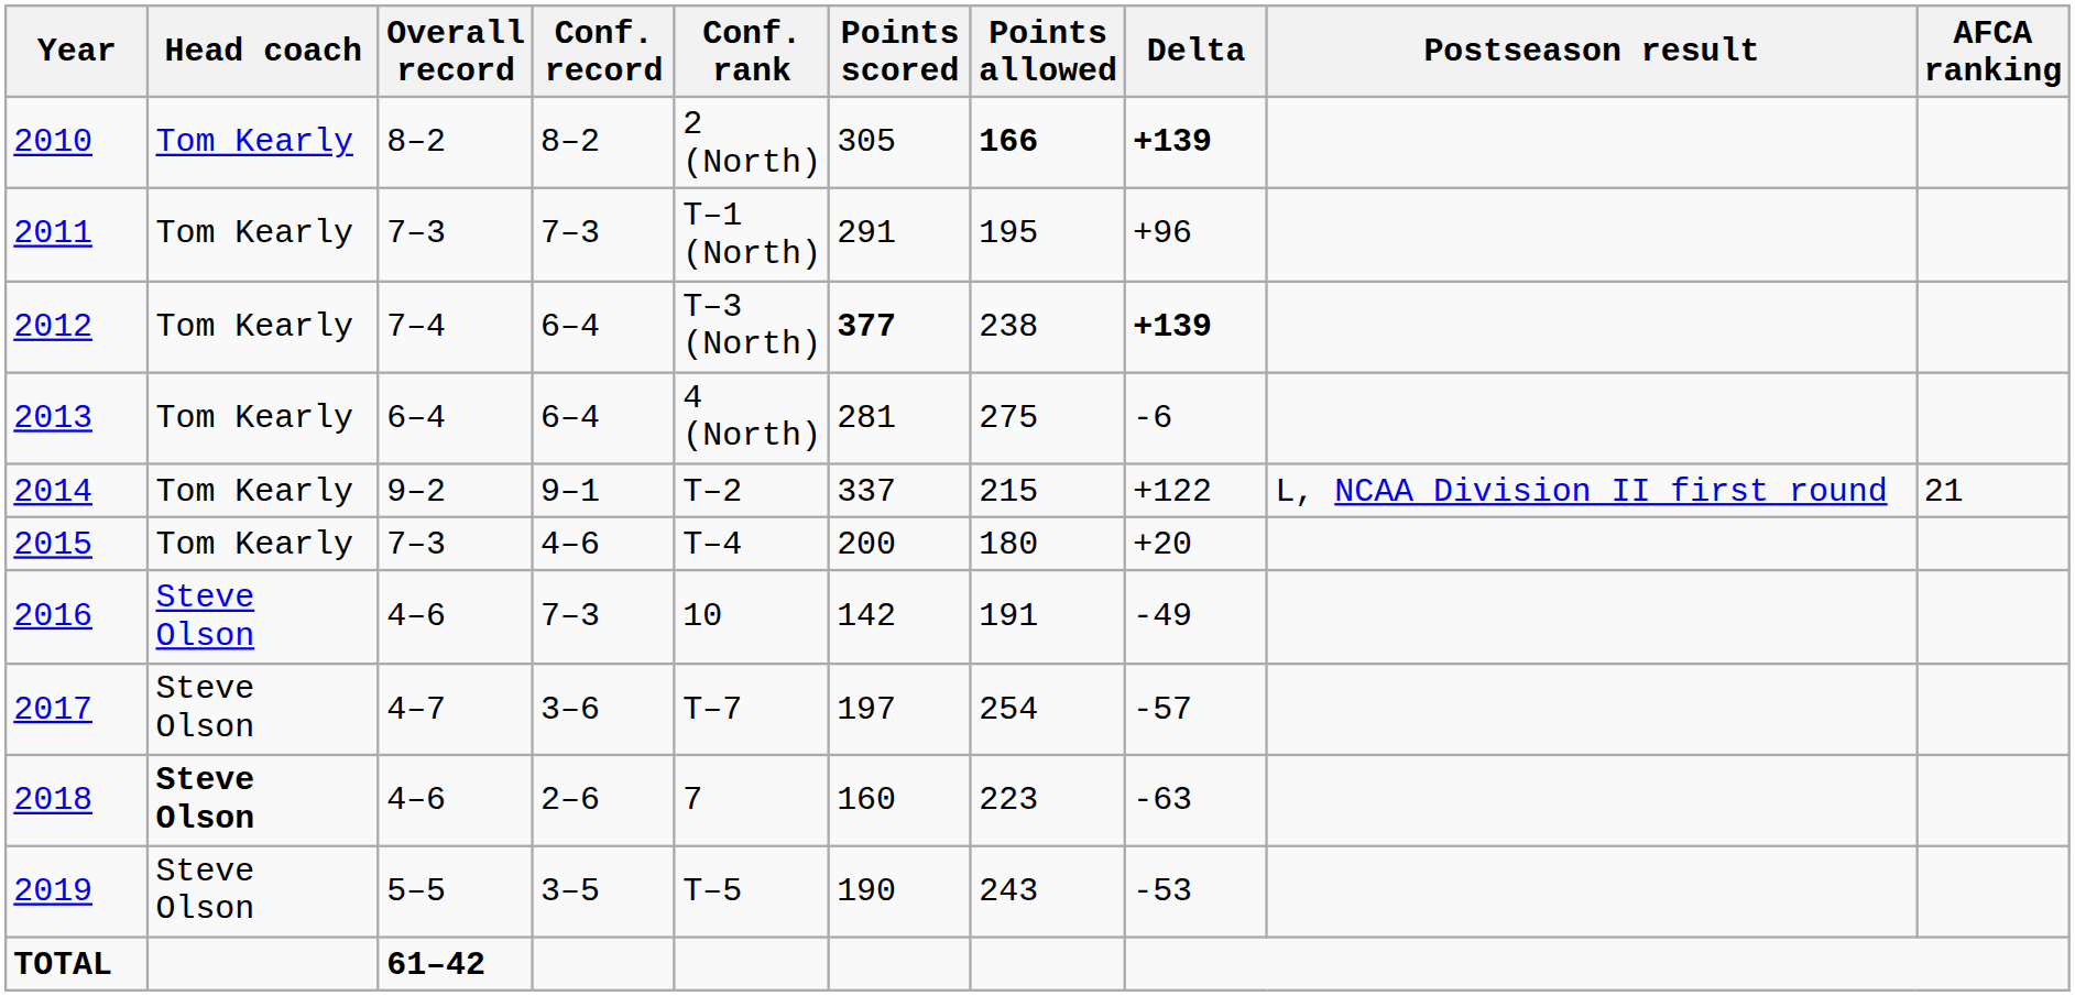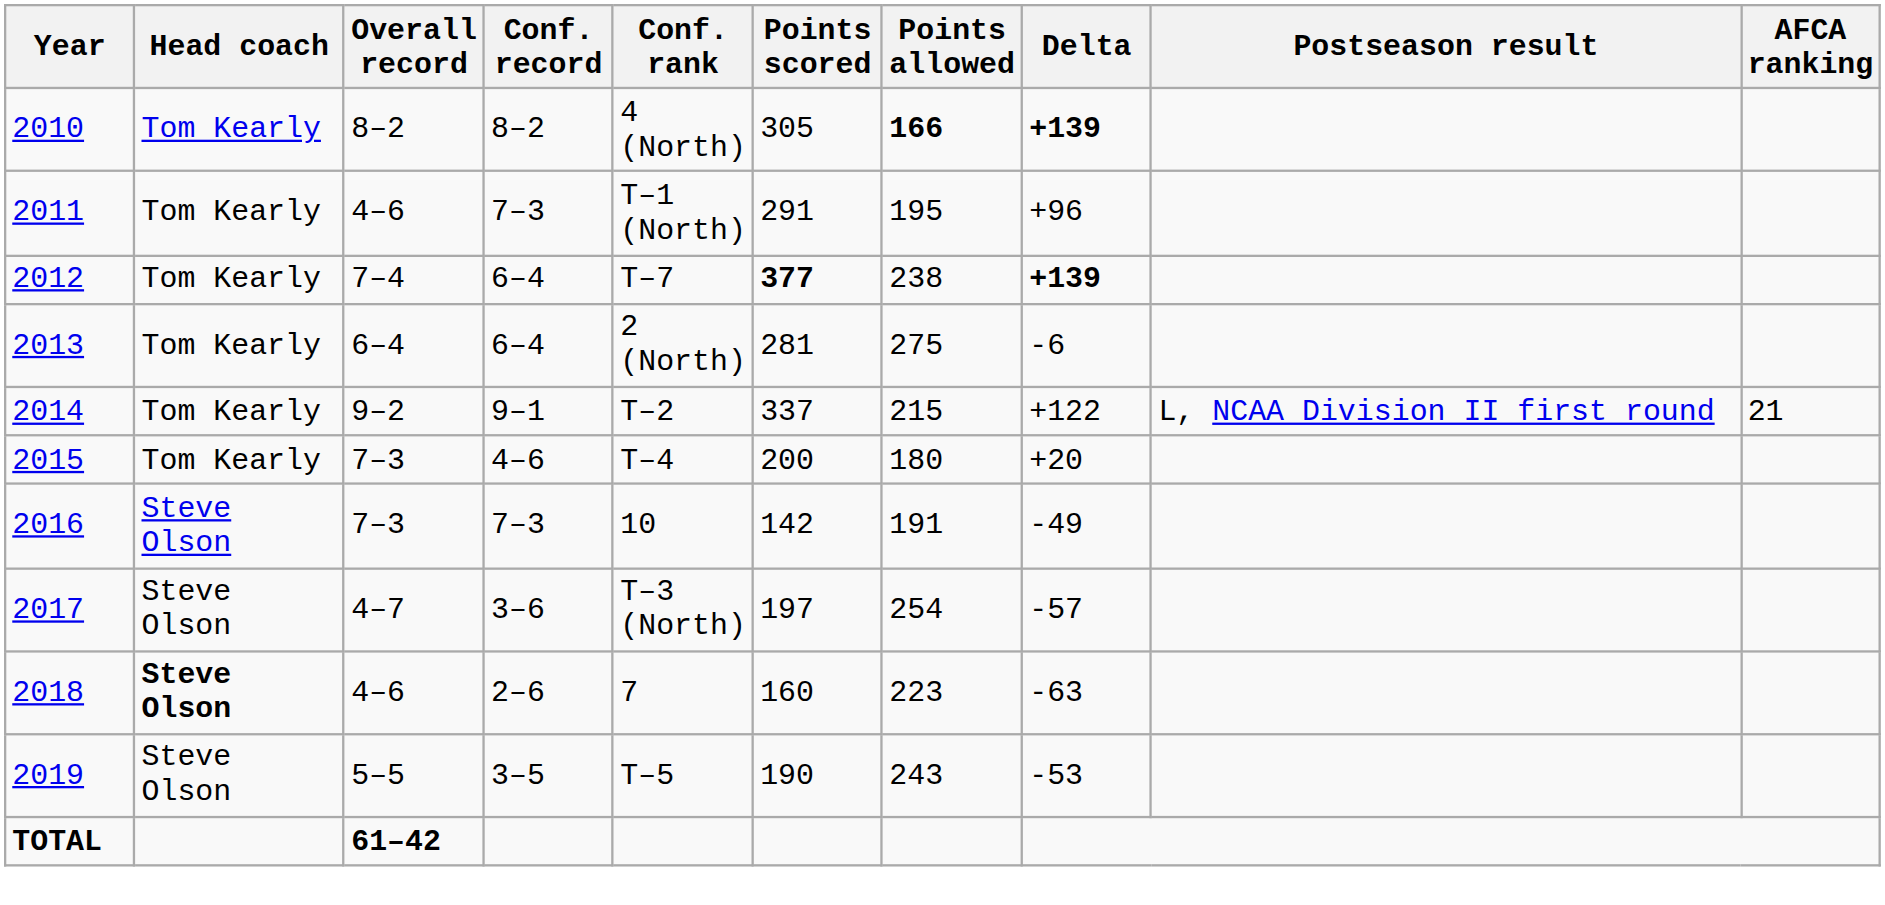 <table class="sortable wikitable">
 <tr>
 <th width="50">Year</th>
 <th width="85">Head coach</th>
 <th width="50">Overall record</th>
 <th width="50">Conf. record</th>
 <th width="50">Conf. rank</th>
 <th width="50">Points scored</th>
 <th width="50">Points allowed</th>
 <th width="50">Delta</th>
 <th width="250">Postseason result</th>
 <th width="50">AFCA ranking</th>
 </tr>
 <tr align="left" bgcolor="">
 <td><a href='#'>2010</a></td>
 <td><a href='#'>Tom Kearly</a></td>
 <td>8–2</td>
 <td>8–2</td>
-<td>2 (North)</td>
+<td>4 (North)</td>
 <td>305</td>
 <td><strong>166</strong></td>
 <td><strong>+139</strong></td>
 <td></td>
 <td></td>
 </tr>
 <tr align="left" bgcolor="">
 <td><a href='#'>2011</a></td>
 <td>Tom Kearly</td>
-<td>7–3</td>
+<td>4–6</td>
 <td>7–3</td>
 <td>T–1 (North)</td>
 <td>291</td>
 <td>195</td>
 <td>+96</td>
 <td></td>
 <td></td>
 </tr>
 <tr align="left" bgcolor="">
 <td><a href='#'>2012</a></td>
 <td>Tom Kearly</td>
 <td>7–4</td>
 <td>6–4</td>
-<td>T–3 (North)</td>
+<td>T–7</td>
 <td><strong>377</strong></td>
 <td>238</td>
 <td><strong>+139</strong></td>
 <td></td>
 <td></td>
 </tr>
 <tr align="left" bgcolor="">
 <td><a href='#'>2013</a></td>
 <td>Tom Kearly</td>
 <td>6–4</td>
 <td>6–4</td>
-<td>4 (North)</td>
+<td>2 (North)</td>
 <td>281</td>
 <td>275</td>
 <td>-6</td>
 <td></td>
 <td></td>
 </tr>
 <tr align="left" bgcolor="">
 <td><a href='#'>2014</a></td>
 <td>Tom Kearly</td>
 <td>9–2</td>
 <td>9–1</td>
 <td>T–2</td>
 <td>337</td>
 <td>215</td>
 <td>+122</td>
 <td>L, <a href='#'>NCAA Division II first round</a></td>
 <td>21</td>
 </tr>
 <tr align="left" bgcolor="">
 <td><a href='#'>2015</a></td>
 <td>Tom Kearly</td>
 <td>7–3</td>
 <td>4–6</td>
 <td>T–4</td>
 <td>200</td>
 <td>180</td>
 <td>+20</td>
 <td></td>
 <td></td>
 </tr>
 <tr align="left" bgcolor="">
 <td><a href='#'>2016</a></td>
 <td><a href='#'>Steve Olson</a></td>
-<td>4–6</td>
+<td>7–3</td>
 <td>7–3</td>
 <td>10</td>
 <td>142</td>
 <td>191</td>
 <td>-49</td>
 <td></td>
 <td></td>
 </tr>
 <tr align="left" bgcolor="">
 <td><a href='#'>2017</a></td>
 <td>Steve Olson</td>
 <td>4–7</td>
 <td>3–6</td>
-<td>T–7</td>
+<td>T–3 (North)</td>
 <td>197</td>
 <td>254</td>
 <td>-57</td>
 <td></td>
 <td></td>
 </tr>
 <tr align="left" bgcolor="">
 <td><a href='#'>2018</a></td>
 <td><strong>Steve Olson</strong></td>
 <td>4–6</td>
 <td>2–6</td>
 <td>7</td>
 <td>160</td>
 <td>223</td>
 <td>-63</td>
 <td></td>
 <td></td>
 </tr>
 <tr align="left" bgcolor="">
 <td><a href='#'>2019</a></td>
 <td>Steve Olson</td>
 <td>5–5</td>
 <td>3–5</td>
 <td>T–5</td>
 <td>190</td>
 <td>243</td>
 <td>-53</td>
 <td></td>
 <td></td>
 </tr>
 <tr align="left" bgcolor="">
 <td><strong>TOTAL</strong></td>
 <td></td>
 <td><strong>61–42</strong></td>
 <td></td>
 <td></td>
 <td></td>
 <td></td>
 </tr>
 </table>
